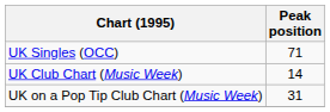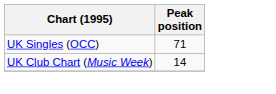 <table class="wikitable sortable">
 <tr>
 <th>Chart (1995)</th>
 <th>Peak<br>position</th>
 </tr>
 <tr>
 <td><a href='#'>UK Singles</a> (<a href='#'>OCC</a>)</td>
 <td align="center">71</td>
 </tr>
 <tr>
 <td><a href='#'>UK Club Chart</a> (<em><a href='#'>Music Week</a></em>)</td>
 <td align="center">14</td>
 </tr>
 <tr>
-<td>UK on a Pop Tip Club Chart (<em><a href='#'>Music Week</a></em>)</td>
-<td align="center">31</td>
-</tr>
-<tr>
 </tr>
 </table>
